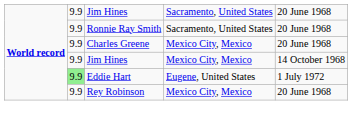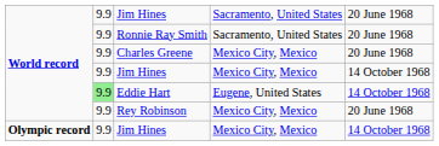 <table class="wikitable">
 <tr>
 <td rowspan=6><strong><a href='#'>World record</a></strong></td>
 <td align=center>9.9</td>
 <td> <a href='#'>Jim Hines</a></td>
 <td><a href='#'>Sacramento</a>, <a href='#'>United States</a></td>
 <td>20 June 1968</td>
 </tr>
 <tr>
 <td align=center>9.9</td>
 <td> <a href='#'>Ronnie Ray Smith</a></td>
 <td>Sacramento, United States</td>
 <td>20 June 1968</td>
 </tr>
 <tr>
 <td align=center>9.9</td>
 <td> <a href='#'>Charles Greene</a></td>
 <td><a href='#'>Mexico City</a>, <a href='#'>Mexico</a></td>
 <td>20 June 1968</td>
 </tr>
 <tr>
 <td align=center>9.9</td>
 <td> <a href='#'>Jim Hines</a></td>
 <td><a href='#'>Mexico City</a>, <a href='#'>Mexico</a></td>
 <td>14 October 1968</td>
 </tr>
 <tr>
 <td align=center style="background: lightgreen;">9.9</td>
 <td> <a href='#'>Eddie Hart</a></td>
 <td><a href='#'>Eugene</a>, United States</td>
-<td>1 July 1972</td>
+<td><a href='#'>14 October 1968</a></td>
 </tr>
 <tr>
 <td align=center>9.9</td>
 <td> <a href='#'>Rey Robinson</a></td>
 <td><a href='#'>Mexico City</a>, <a href='#'>Mexico</a></td>
 <td>20 June 1968</td>
 </tr>
+<tr>
+<td><strong>Olympic record</strong></td>
+<td align=center>9.9</td>
+<td> <a href='#'>Jim Hines</a></td>
+<td><a href='#'>Mexico City</a>, <a href='#'>Mexico</a></td>
+<td><a href='#'>14 October 1968</a></td>
+</tr>
 </table>
